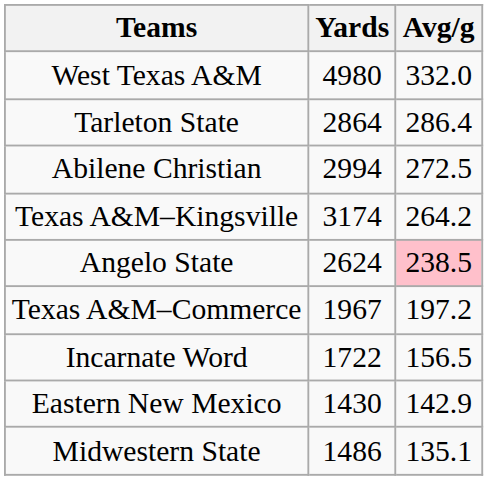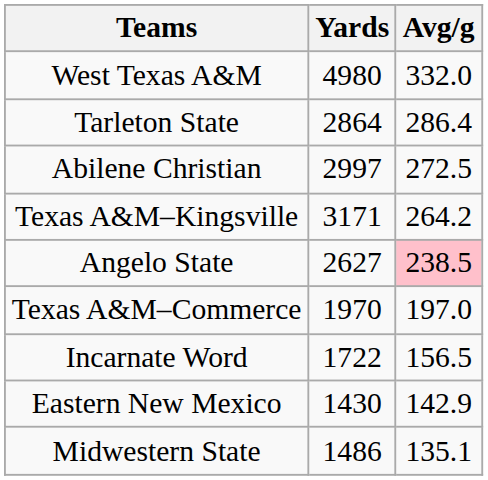 <table class="wikitable sortable" style="text-align: center;">
 <tr>
 <th>Teams</th>
 <th>Yards</th>
 <th>Avg/g</th>
 </tr>
 <tr>
 <td style=>West Texas A&M</td>
 <td>4980</td>
 <td>332.0</td>
 </tr>
 <tr>
 <td style=>Tarleton State</td>
 <td>2864</td>
 <td>286.4</td>
 </tr>
 <tr>
 <td style=>Abilene Christian</td>
-<td>2994</td>
+<td>2997</td>
 <td>272.5</td>
 </tr>
 <tr>
 <td style=>Texas A&M–Kingsville</td>
-<td>3174</td>
+<td>3171</td>
 <td>264.2</td>
 </tr>
 <tr>
 <td style=>Angelo State</td>
-<td>2624</td>
+<td>2627</td>
 <td style="background: pink;">238.5</td>
 </tr>
 <tr>
 <td style=>Texas A&M–Commerce</td>
-<td>1967</td>
-<td>197.2</td>
+<td>1970</td>
+<td>197.0</td>
 </tr>
 <tr>
 <td style=>Incarnate Word</td>
 <td>1722</td>
 <td>156.5</td>
 </tr>
 <tr>
 <td style=>Eastern New Mexico</td>
 <td>1430</td>
 <td>142.9</td>
 </tr>
 <tr>
 <td style=>Midwestern State</td>
 <td>1486</td>
 <td>135.1</td>
 </tr>
 </table>
